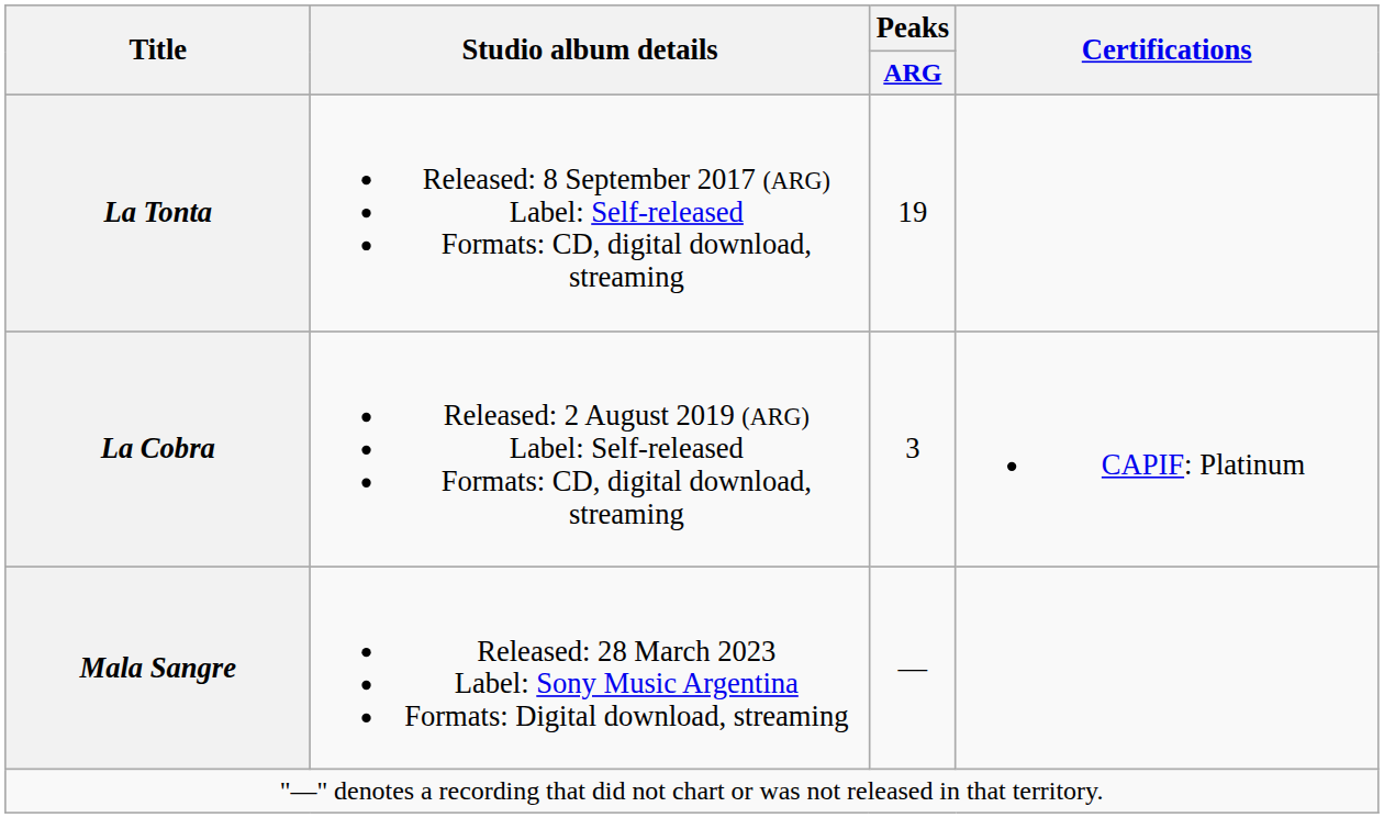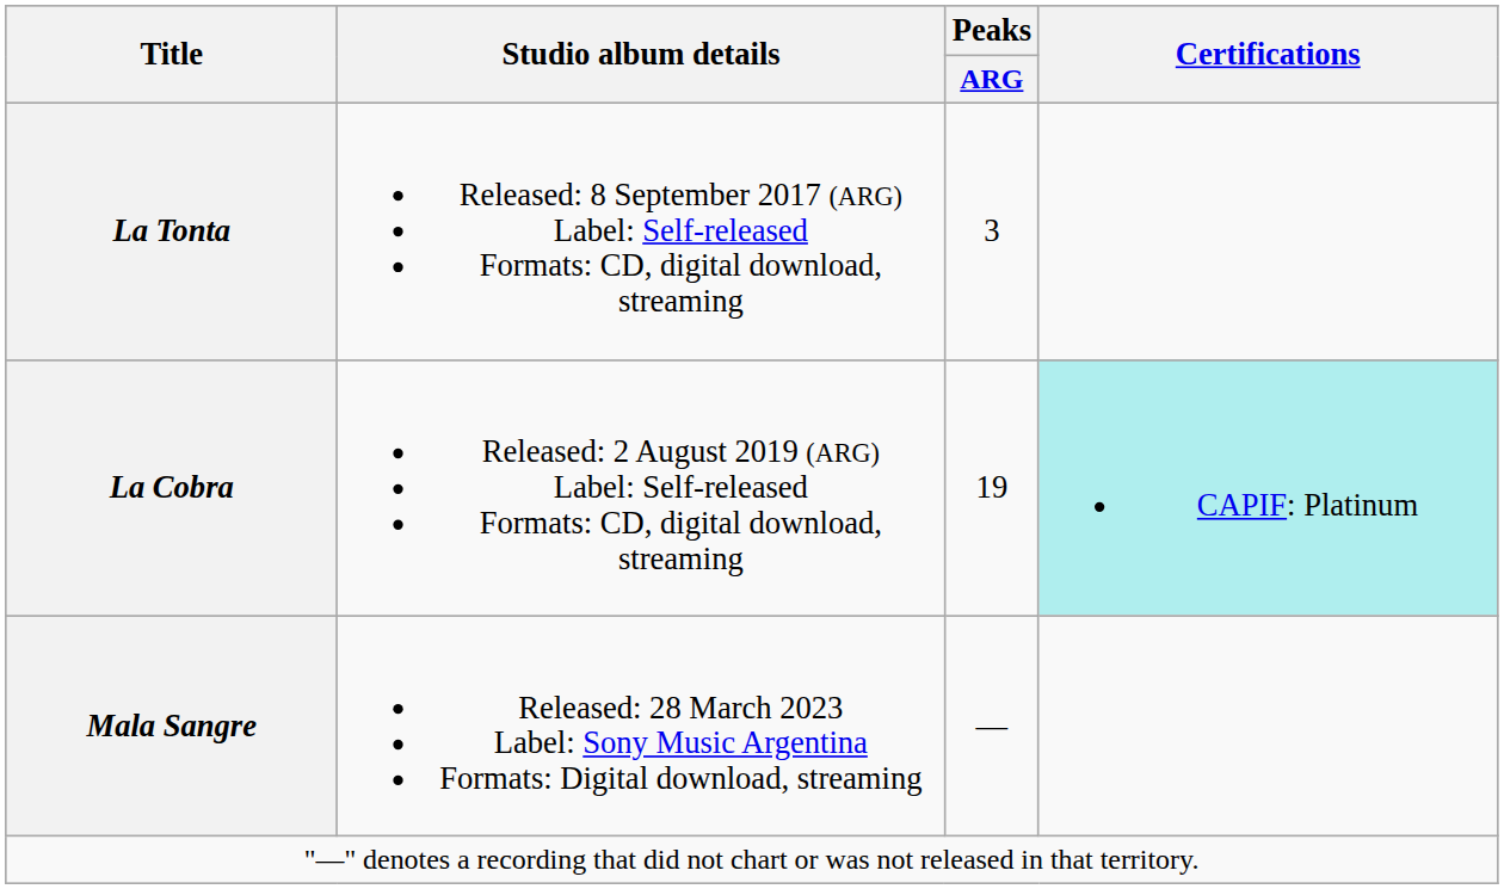 <table class="wikitable plainrowheaders" style="text-align:center;">
 <tr>
 <th scope="col" rowspan="2" style="width:10em;">Title</th>
 <th scope="col" rowspan="2" style="width:18.7em;">Studio album details</th>
 <th scope="col">Peaks</th>
 <th scope="col" rowspan="2" style="width:14em;"><a href='#'>Certifications</a></th>
 </tr>
 <tr>
 <th scope="col" style="width:2.5em;font-size:90%;"><a href='#'>ARG</a><br></th>
 </tr>
 <tr>
 <th scope="row"><em>La Tonta</em></th>
 <td><br><ul><li>Released: 8 September 2017 <small>(ARG)</small></li><li>Label: <a href='#'>Self-released</a></li><li>Formats: CD, digital download, streaming</li></ul></td>
-<td>19</td>
+<td>3</td>
 <td></td>
 </tr>
 <tr>
 <th scope="row"><em>La Cobra</em></th>
 <td><br><ul><li>Released: 2 August 2019 <small>(ARG)</small></li><li>Label: Self-released</li><li>Formats: CD, digital download, streaming</li></ul></td>
-<td>3</td>
-<td><br><ul><li><a href='#'>CAPIF</a>: Platinum</li></ul></td>
+<td>19</td>
+<td style="background: paleturquoise;"><br><ul><li><a href='#'>CAPIF</a>: Platinum</li></ul></td>
 </tr>
 <tr>
 <th scope="row"><em>Mala Sangre</em></th>
 <td><br><ul><li>Released: 28 March 2023</li><li>Label: <a href='#'>Sony Music Argentina</a></li><li>Formats: Digital download, streaming</li></ul></td>
 <td>—</td>
 <td></td>
 </tr>
 <tr>
 <td colspan="14" style="font-size:90%">"—" denotes a recording that did not chart or was not released in that territory.</td>
 </tr>
 </table>
